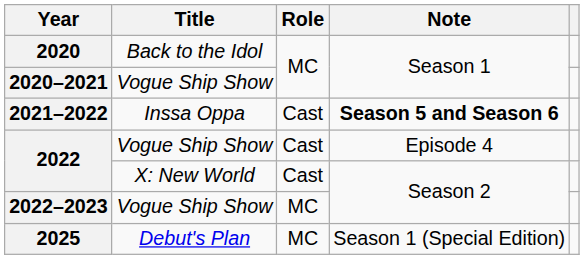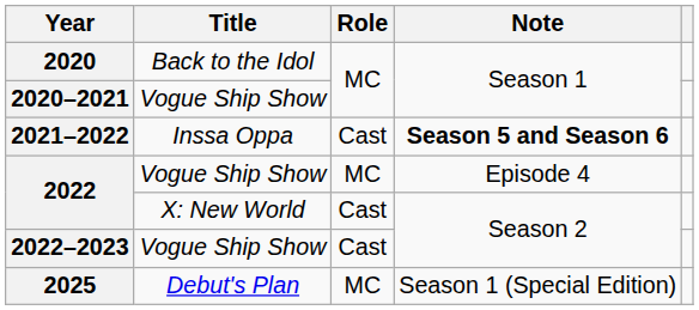 <table class="wikitable sortable plainrowheaders" style="text-align: center;">
 <tr>
 <th scope="col">Year</th>
 <th scope="col">Title</th>
 <th scope="col">Role</th>
 <th scope="col">Note</th>
 <th scope="col" class="unsortable"></th>
 </tr>
 <tr>
 <th scope="row">2020</th>
 <td><em>Back to the Idol</em></td>
 <td rowspan="2">MC</td>
 <td rowspan="2">Season 1</td>
 <td></td>
 </tr>
 <tr>
 <th scope="row">2020–2021</th>
 <td><em>Vogue Ship Show</em></td>
 <td></td>
 </tr>
 <tr>
 <th scope="row">2021–2022</th>
 <td><em>Inssa Oppa</em></td>
 <td>Cast</td>
 <td><strong>Season 5 and Season 6</strong></td>
 <td></td>
 </tr>
 <tr>
 <th scope="row" rowspan="2">2022</th>
 <td><em>Vogue Ship Show</em></td>
-<td>Cast</td>
+<td>MC</td>
 <td>Episode 4</td>
 <td></td>
 </tr>
 <tr>
 <td><em>X: New World</em></td>
 <td>Cast</td>
 <td rowspan="2">Season 2</td>
 <td></td>
 </tr>
 <tr>
 <th scope="row">2022–2023</th>
 <td><em>Vogue Ship Show</em></td>
-<td>MC</td>
+<td>Cast</td>
 <td></td>
 </tr>
 <tr>
 <th scope="row">2025</th>
 <td><em><a href='#'>Debut's Plan</a></em></td>
 <td>MC</td>
 <td>Season 1 (Special Edition)</td>
 <td></td>
 </tr>
 </table>
